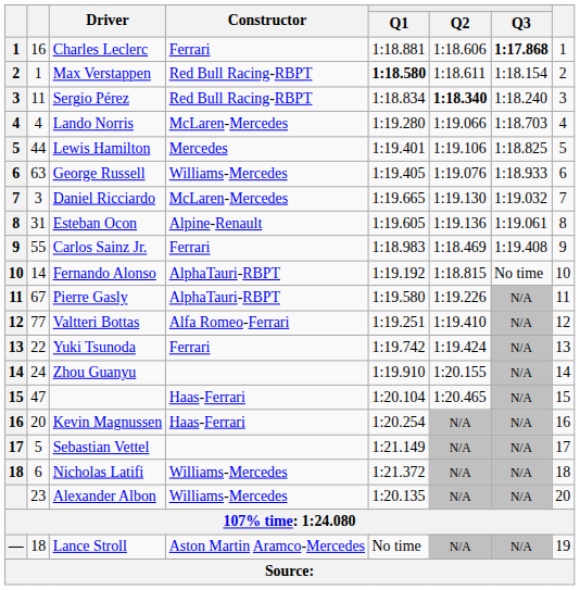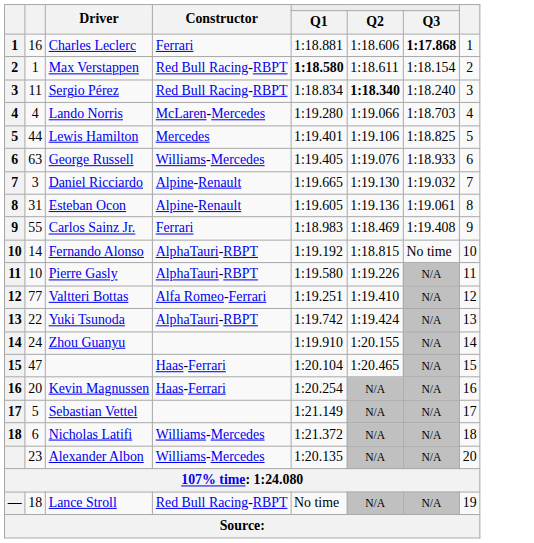 <table class="wikitable sortable" style="font-size: 85%;">
 <tr>
 <th rowspan="2"></th>
 <th rowspan="2"></th>
 <th rowspan="2">Driver</th>
 <th rowspan="2">Constructor</th>
 <th colspan="3" style="background:#eaecf0; text-align:center;"></th>
 <th rowspan="2"></th>
 </tr>
 <tr>
 <th scope="col">Q1</th>
 <th scope="col">Q2</th>
 <th scope="col">Q3</th>
 </tr>
 <tr>
 <th scope="row">1</th>
 <td align="center">16</td>
 <td data-sort-value="lec"> <a href='#'>Charles Leclerc</a></td>
 <td><a href='#'>Ferrari</a></td>
 <td>1:18.881</td>
 <td>1:18.606</td>
 <td><strong>1:17.868</strong></td>
 <td align="center">1</td>
 </tr>
 <tr>
 <th scope="row">2</th>
 <td align="center">1</td>
 <td data-sort-value="ver"> <a href='#'>Max Verstappen</a></td>
 <td><a href='#'>Red Bull Racing</a>-<a href='#'>RBPT</a></td>
 <td><strong>1:18.580</strong></td>
 <td>1:18.611</td>
 <td>1:18.154</td>
 <td align="center">2</td>
 </tr>
 <tr>
 <th scope="row">3</th>
 <td align="center">11</td>
 <td data-sort-value="per"> <a href='#'>Sergio Pérez</a></td>
 <td><a href='#'>Red Bull Racing</a>-<a href='#'>RBPT</a></td>
 <td>1:18.834</td>
 <td><strong>1:18.340</strong></td>
 <td>1:18.240</td>
 <td align="center">3</td>
 </tr>
 <tr>
 <th scope="row">4</th>
 <td align="center">4</td>
 <td data-sort-value="nor"> <a href='#'>Lando Norris</a></td>
 <td><a href='#'>McLaren</a>-<a href='#'>Mercedes</a></td>
 <td>1:19.280</td>
 <td>1:19.066</td>
 <td>1:18.703</td>
 <td align="center">4</td>
 </tr>
 <tr>
 <th scope="row">5</th>
 <td align="center">44</td>
 <td data-sort-value="ham"> <a href='#'>Lewis Hamilton</a></td>
 <td><a href='#'>Mercedes</a></td>
 <td>1:19.401</td>
 <td>1:19.106</td>
 <td>1:18.825</td>
 <td align="center">5</td>
 </tr>
 <tr>
 <th scope="row">6</th>
 <td align="center">63</td>
 <td data-sort-value="rus"> <a href='#'>George Russell</a></td>
 <td><a href='#'>Williams</a>-<a href='#'>Mercedes</a></td>
 <td>1:19.405</td>
 <td>1:19.076</td>
 <td>1:18.933</td>
 <td align="center">6</td>
 </tr>
 <tr>
 <th scope="row">7</th>
 <td align="center">3</td>
 <td data-sort-value="ric"> <a href='#'>Daniel Ricciardo</a></td>
-<td><a href='#'>McLaren</a>-<a href='#'>Mercedes</a></td>
+<td><a href='#'>Alpine</a>-<a href='#'>Renault</a></td>
 <td>1:19.665</td>
 <td>1:19.130</td>
 <td>1:19.032</td>
 <td align="center">7</td>
 </tr>
 <tr>
 <th scope="row">8</th>
 <td align="center">31</td>
 <td data-sort-value="oco"> <a href='#'>Esteban Ocon</a></td>
 <td><a href='#'>Alpine</a>-<a href='#'>Renault</a></td>
 <td>1:19.605</td>
 <td>1:19.136</td>
 <td>1:19.061</td>
 <td align="center">8</td>
 </tr>
 <tr>
 <th scope="row">9</th>
 <td align="center">55</td>
 <td data-sort-value="sai"> <a href='#'>Carlos Sainz Jr.</a></td>
 <td><a href='#'>Ferrari</a></td>
 <td>1:18.983</td>
 <td>1:18.469</td>
 <td>1:19.408</td>
 <td align="center">9</td>
 </tr>
 <tr>
 <th scope="row">10</th>
 <td align="center">14</td>
 <td data-sort-value="alo"> <a href='#'>Fernando Alonso</a></td>
 <td><a href='#'>AlphaTauri</a>-<a href='#'>RBPT</a></td>
 <td>1:19.192</td>
 <td>1:18.815</td>
 <td data-sort-value="2">No time</td>
 <td align="center">10</td>
 </tr>
 <tr>
 <th scope="row">11</th>
-<td align="center">67</td>
+<td align="center">10</td>
 <td data-sort-value="gas"> <a href='#'>Pierre Gasly</a></td>
 <td><a href='#'>AlphaTauri</a>-<a href='#'>RBPT</a></td>
 <td>1:19.580</td>
 <td>1:19.226</td>
 <td data-sort-value="13" align="center" style="background: silver"><small>N/A</small></td>
 <td align="center">11</td>
 </tr>
 <tr>
 <th scope="row">12</th>
 <td align="center">77</td>
 <td data-sort-value="bot"> <a href='#'>Valtteri Bottas</a></td>
 <td><a href='#'>Alfa Romeo</a>-<a href='#'>Ferrari</a></td>
 <td>1:19.251</td>
 <td>1:19.410</td>
 <td data-sort-value="13" align="center" style="background: silver"><small>N/A</small></td>
 <td align="center">12</td>
 </tr>
 <tr>
 <th scope="row">13</th>
 <td align="center">22</td>
 <td data-sort-value="tsu"> <a href='#'>Yuki Tsunoda</a></td>
-<td><a href='#'>Ferrari</a></td>
+<td><a href='#'>AlphaTauri</a>-<a href='#'>RBPT</a></td>
 <td>1:19.742</td>
 <td>1:19.424</td>
 <td data-sort-value="13" align="center" style="background: silver"><small>N/A</small></td>
 <td align="center">13</td>
 </tr>
 <tr>
 <th scope="row">14</th>
 <td align="center">24</td>
 <td data-sort-value="zho"> <a href='#'>Zhou Guanyu</a></td>
 <td></td>
 <td>1:19.910</td>
 <td>1:20.155</td>
 <td data-sort-value="12" align="center" style="background: silver"><small>N/A</small></td>
 <td align="center">14</td>
 </tr>
 <tr>
 <th scope="row">15</th>
 <td align="center">47</td>
 <td data-sort-value="sch"></td>
 <td><a href='#'>Haas</a>-<a href='#'>Ferrari</a></td>
 <td>1:20.104</td>
 <td>1:20.465</td>
 <td data-sort-value="19" align="center" style="background: silver"><small>N/A</small></td>
 <td align="center">15</td>
 </tr>
 <tr>
 <th scope="row">16</th>
 <td align="center">20</td>
 <td data-sort-value="mag"> <a href='#'>Kevin Magnussen</a></td>
 <td><a href='#'>Haas</a>-<a href='#'>Ferrari</a></td>
 <td>1:20.254</td>
 <td data-sort-value="13" align="center" style="background: silver"><small>N/A</small></td>
 <td data-sort-value="13" align="center" style="background: silver"><small>N/A</small></td>
 <td align="center">16</td>
 </tr>
 <tr>
 <th scope="row">17</th>
 <td align="center">5</td>
 <td data-sort-value="vet"> <a href='#'>Sebastian Vettel</a></td>
 <td></td>
 <td>1:21.149</td>
 <td data-sort-value="13" align="center" style="background: silver"><small>N/A</small></td>
 <td data-sort-value="13" align="center" style="background: silver"><small>N/A</small></td>
 <td align="center">17</td>
 </tr>
 <tr>
 <th scope="row">18</th>
 <td align="center">6</td>
 <td data-sort-value="lat"> <a href='#'>Nicholas Latifi</a></td>
 <td><a href='#'>Williams</a>-<a href='#'>Mercedes</a></td>
 <td>1:21.372</td>
 <td data-sort-value="17" align="center" style="background: silver"><small>N/A</small></td>
 <td data-sort-value="17" align="center" style="background: silver"><small>N/A</small></td>
 <td align="center">18</td>
 </tr>
 <tr>
 <th scope="row" data-sort-value="19"></th>
 <td align="center">23</td>
 <td data-sort-value="alb"> <a href='#'>Alexander Albon</a></td>
 <td><a href='#'>Williams</a>-<a href='#'>Mercedes</a></td>
 <td>1:20.135</td>
 <td data-sort-value="17" align="center" style="background: silver"><small>N/A</small></td>
 <td data-sort-value="17" align="center" style="background: silver"><small>N/A</small></td>
 <td align="center">20</td>
 </tr>
 <tr class="sortbottom">
 <th colspan="8"><a href='#'>107% time</a>: 1:24.080</th>
 </tr>
 <tr>
 <th scope="row" data-sort-value="20">—</th>
 <td align="center">18</td>
 <td data-sort-value="str"> <a href='#'>Lance Stroll</a></td>
-<td><a href='#'>Aston Martin</a> <a href='#'>Aramco</a>-<a href='#'>Mercedes</a></td>
+<td><a href='#'>Red Bull Racing</a>-<a href='#'>RBPT</a></td>
 <td>No time</td>
 <td data-sort-value="13" align="center" style="background: silver"><small>N/A</small></td>
 <td data-sort-value="13" align="center" style="background: silver"><small>N/A</small></td>
 <td align="center">19</td>
 </tr>
 <tr>
 <th colspan="8">Source:</th>
 </tr>
 </table>
